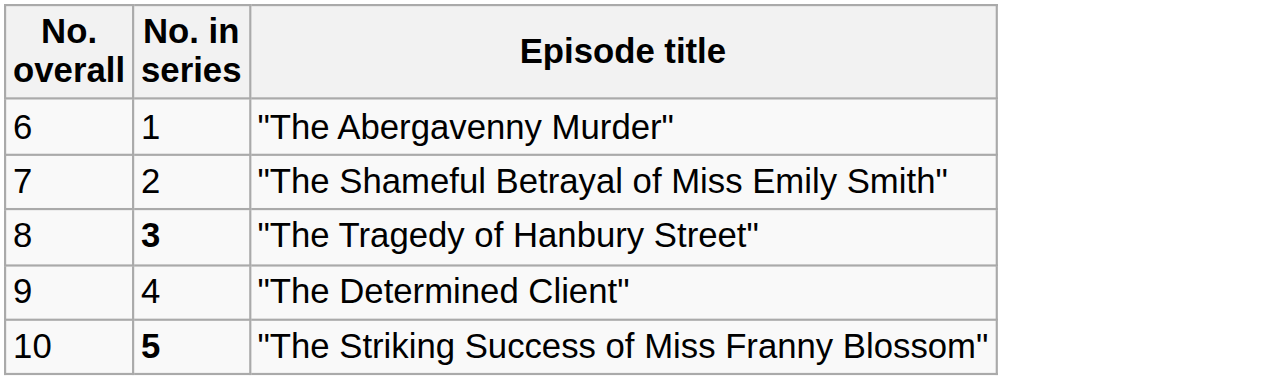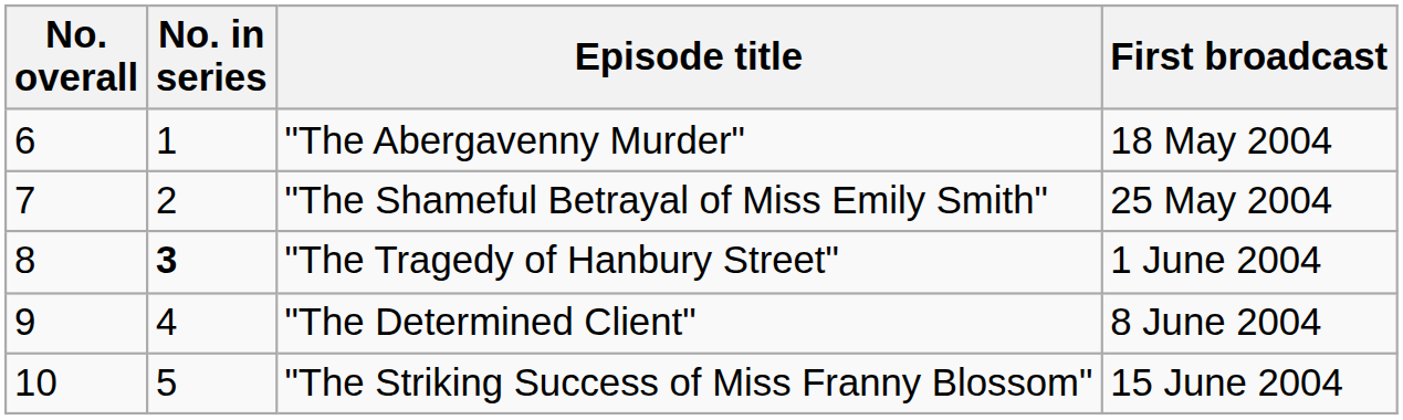 <table class="wikitable">
 <tr>
 <th>No.<br>overall</th>
 <th>No. in<br>series</th>
 <th>Episode title</th>
+<th>First broadcast</th>
 </tr>
 <tr>
 <td>6</td>
 <td>1</td>
 <td>"The Abergavenny Murder"</td>
+<td>18 May 2004</td>
 </tr>
 <tr>
 <td>7</td>
 <td>2</td>
 <td>"The Shameful Betrayal of Miss Emily Smith"</td>
+<td>25 May 2004</td>
 </tr>
 <tr>
 <td>8</td>
 <td><strong>3</strong></td>
 <td>"The Tragedy of Hanbury Street"</td>
+<td>1 June 2004</td>
 </tr>
 <tr>
 <td>9</td>
 <td>4</td>
 <td>"The Determined Client"</td>
+<td>8 June 2004</td>
 </tr>
 <tr>
 <td>10</td>
-<td><strong>5</strong></td>
+<td>5</td>
 <td>"The Striking Success of Miss Franny Blossom"</td>
+<td>15 June 2004</td>
 </tr>
 </table>
